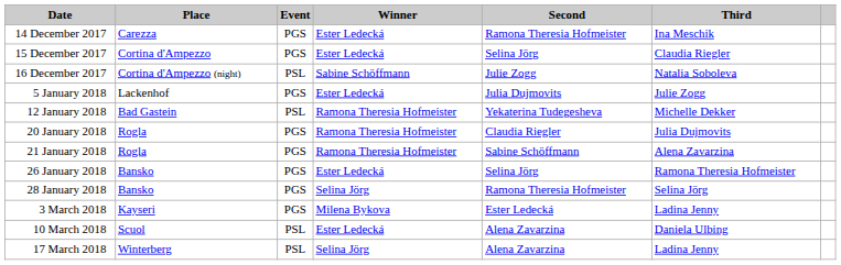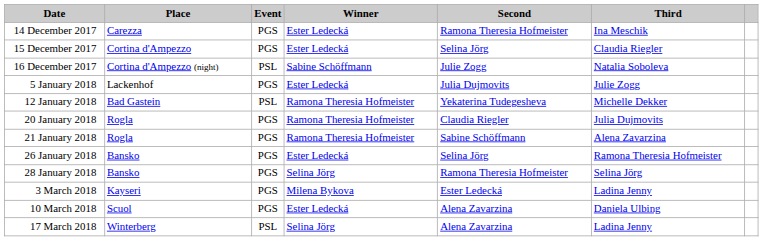 <table class="wikitable plainrowheaders" style="background:#fff; font-size:86%; line-height:16px; border:grey solid 1px; border-collapse:collapse;">
 <tr style="background:#ccc; text-align:center;">
 <th scope="col" style="background:#ccc; width:120px;">Date</th>
 <th scope="col" style="background:#ccc; width:180px;">Place</th>
 <th scope="col" style="background:#ccc; width:30px;">Event</th>
 <th scope="col" style="background:#ccc; width:188px;">Winner</th>
 <th scope="col" style="background:#ccc; width:188px;">Second</th>
 <th scope="col" style="background:#ccc; width:188px;">Third</th>
 <th scope="col" style="background:#ccc; width:10px;"></th>
 </tr>
 <tr>
 <td align=right>14 December 2017  </td>
 <td> <a href='#'>Carezza</a></td>
 <td align=center>PGS</td>
 <td> <a href='#'>Ester Ledecká</a></td>
 <td> <a href='#'>Ramona Theresia Hofmeister</a></td>
 <td> <a href='#'>Ina Meschik</a></td>
 <td></td>
 </tr>
 <tr>
 <td align=right>15 December 2017  </td>
 <td> <a href='#'>Cortina d'Ampezzo</a></td>
 <td align=center>PGS</td>
 <td> <a href='#'>Ester Ledecká</a></td>
 <td> <a href='#'>Selina Jörg</a></td>
 <td> <a href='#'>Claudia Riegler</a></td>
 <td></td>
 </tr>
 <tr>
 <td align=right>16 December 2017  </td>
 <td> <a href='#'>Cortina d'Ampezzo</a> <small>(night)</small></td>
 <td align=center>PSL</td>
 <td> <a href='#'>Sabine Schöffmann</a></td>
 <td> <a href='#'>Julie Zogg</a></td>
 <td> <a href='#'>Natalia Soboleva</a></td>
 <td></td>
 </tr>
 <tr>
 <td align=right>5 January 2018  </td>
 <td> Lackenhof</td>
 <td align=center>PGS</td>
 <td> <a href='#'>Ester Ledecká</a></td>
 <td> <a href='#'>Julia Dujmovits</a></td>
 <td> <a href='#'>Julie Zogg</a></td>
 <td></td>
 </tr>
 <tr>
 <td align=right>12 January 2018  </td>
 <td> <a href='#'>Bad Gastein</a></td>
 <td align=center>PSL</td>
 <td> <a href='#'>Ramona Theresia Hofmeister</a></td>
 <td> <a href='#'>Yekaterina Tudegesheva</a></td>
 <td> <a href='#'>Michelle Dekker</a></td>
 <td></td>
 </tr>
 <tr>
 <td align=right>20 January 2018  </td>
 <td> <a href='#'>Rogla</a></td>
 <td align=center>PGS</td>
 <td> <a href='#'>Ramona Theresia Hofmeister</a></td>
 <td> <a href='#'>Claudia Riegler</a></td>
 <td> <a href='#'>Julia Dujmovits</a></td>
 <td></td>
 </tr>
 <tr>
 <td align=right>21 January 2018  </td>
 <td> <a href='#'>Rogla</a></td>
 <td align=center>PGS</td>
 <td> <a href='#'>Ramona Theresia Hofmeister</a></td>
 <td> <a href='#'>Sabine Schöffmann</a></td>
 <td> <a href='#'>Alena Zavarzina</a></td>
 <td></td>
 </tr>
 <tr>
 <td align=right>26 January 2018  </td>
 <td> <a href='#'>Bansko</a></td>
 <td align=center>PGS</td>
 <td> <a href='#'>Ester Ledecká</a></td>
 <td> <a href='#'>Selina Jörg</a></td>
 <td> <a href='#'>Ramona Theresia Hofmeister</a></td>
 <td></td>
 </tr>
 <tr>
 <td align=right>28 January 2018  </td>
 <td> <a href='#'>Bansko</a></td>
 <td align=center>PGS</td>
 <td> <a href='#'>Selina Jörg</a></td>
 <td> <a href='#'>Ramona Theresia Hofmeister</a></td>
 <td> <a href='#'>Selina Jörg</a></td>
 <td></td>
 </tr>
 <tr>
 <td align=right>3 March 2018  </td>
 <td> <a href='#'>Kayseri</a></td>
 <td align=center>PGS</td>
 <td> <a href='#'>Milena Bykova</a></td>
 <td> <a href='#'>Ester Ledecká</a></td>
 <td> <a href='#'>Ladina Jenny</a></td>
 <td></td>
 </tr>
 <tr>
 <td align=right>10 March 2018  </td>
 <td> <a href='#'>Scuol</a></td>
-<td align=center>PSL</td>
+<td align=center>PGS</td>
 <td> <a href='#'>Ester Ledecká</a></td>
 <td> <a href='#'>Alena Zavarzina</a></td>
 <td> <a href='#'>Daniela Ulbing</a></td>
 <td></td>
 </tr>
 <tr>
 <td align=right>17 March 2018  </td>
 <td> <a href='#'>Winterberg</a></td>
 <td align=center>PSL</td>
 <td> <a href='#'>Selina Jörg</a></td>
 <td> <a href='#'>Alena Zavarzina</a></td>
 <td> <a href='#'>Ladina Jenny</a></td>
 <td></td>
 </tr>
 </table>
